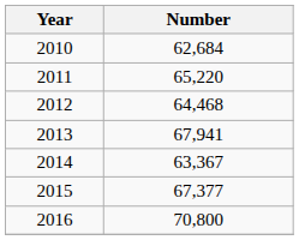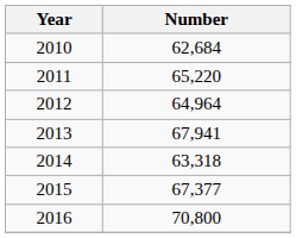 <table class="wikitable">
 <tr>
 <th scope="col" style="width:80px;">Year</th>
 <th scope="col" style="width:160px;">Number</th>
 </tr>
 <tr align=center>
 <td>2010</td>
 <td>62,684</td>
 </tr>
 <tr align=center>
 <td>2011</td>
 <td>65,220</td>
 </tr>
 <tr align=center>
 <td>2012</td>
-<td>64,468</td>
+<td>64,964</td>
 </tr>
 <tr align=center>
 <td>2013</td>
 <td>67,941</td>
 </tr>
 <tr align=center>
 <td>2014</td>
-<td>63,367</td>
+<td>63,318</td>
 </tr>
 <tr align=center>
 <td>2015</td>
 <td>67,377</td>
 </tr>
 <tr align=center>
 <td>2016</td>
 <td>70,800</td>
 </tr>
 <tr>
 </tr>
 </table>
